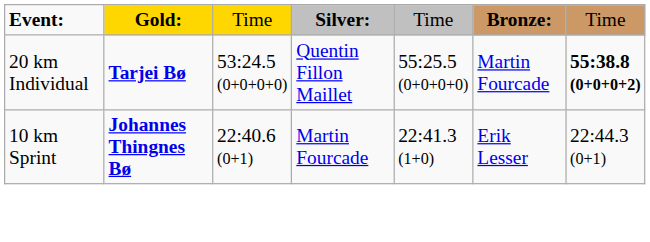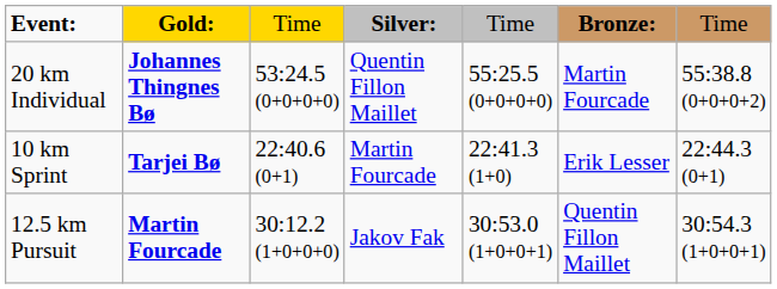 <table class="wikitable" width=85%>
 <tr>
 <td><strong>Event:</strong></td>
 <td style="text-align:center;background-color:gold;"><strong>Gold:</strong></td>
 <td style="text-align:center;background-color:gold;">Time</td>
 <td style="text-align:center;background-color:silver;"><strong>Silver:</strong></td>
 <td style="text-align:center;background-color:silver;">Time</td>
 <td style="text-align:center;background-color:#CC9966;"><strong>Bronze:</strong></td>
 <td style="text-align:center;background-color:#CC9966;">Time</td>
 </tr>
 <tr>
 <td>20 km Individual<br></td>
-<td><strong><a href='#'>Tarjei Bø</a></strong><br><small></small></td>
+<td><strong><a href='#'>Johannes Thingnes Bø</a></strong><br><small></small></td>
 <td>53:24.5<br><small>(0+0+0+0)</small></td>
 <td><a href='#'>Quentin Fillon Maillet</a><br><small></small></td>
 <td>55:25.5<br><small>(0+0+0+0)</small></td>
 <td><a href='#'>Martin Fourcade</a><br><small></small></td>
-<td><strong>55:38.8<br><small>(0+0+0+2)</small></strong></td>
+<td>55:38.8<br><small>(0+0+0+2)</small></td>
 </tr>
 <tr>
 <td>10 km Sprint<br></td>
-<td><strong><a href='#'>Johannes Thingnes Bø</a></strong><br><small></small></td>
+<td><strong><a href='#'>Tarjei Bø</a></strong><br><small></small></td>
 <td>22:40.6<br><small>(0+1)</small></td>
 <td><a href='#'>Martin Fourcade</a><br><small></small></td>
 <td>22:41.3<br><small>(1+0)</small></td>
 <td><a href='#'>Erik Lesser</a><br><small></small></td>
 <td>22:44.3<br><small>(0+1)</small></td>
 </tr>
+<tr>
+<td>12.5 km Pursuit<br></td>
+<td><strong><a href='#'>Martin Fourcade</a></strong><br><small></small></td>
+<td>30:12.2<br><small>(1+0+0+0)</small></td>
+<td><a href='#'>Jakov Fak</a><br><small></small></td>
+<td>30:53.0<br><small>(1+0+0+1)</small></td>
+<td><a href='#'>Quentin Fillon Maillet</a><br><small></small></td>
+<td>30:54.3<br><small>(1+0+0+1)</small></td>
+</tr>
 </table>
